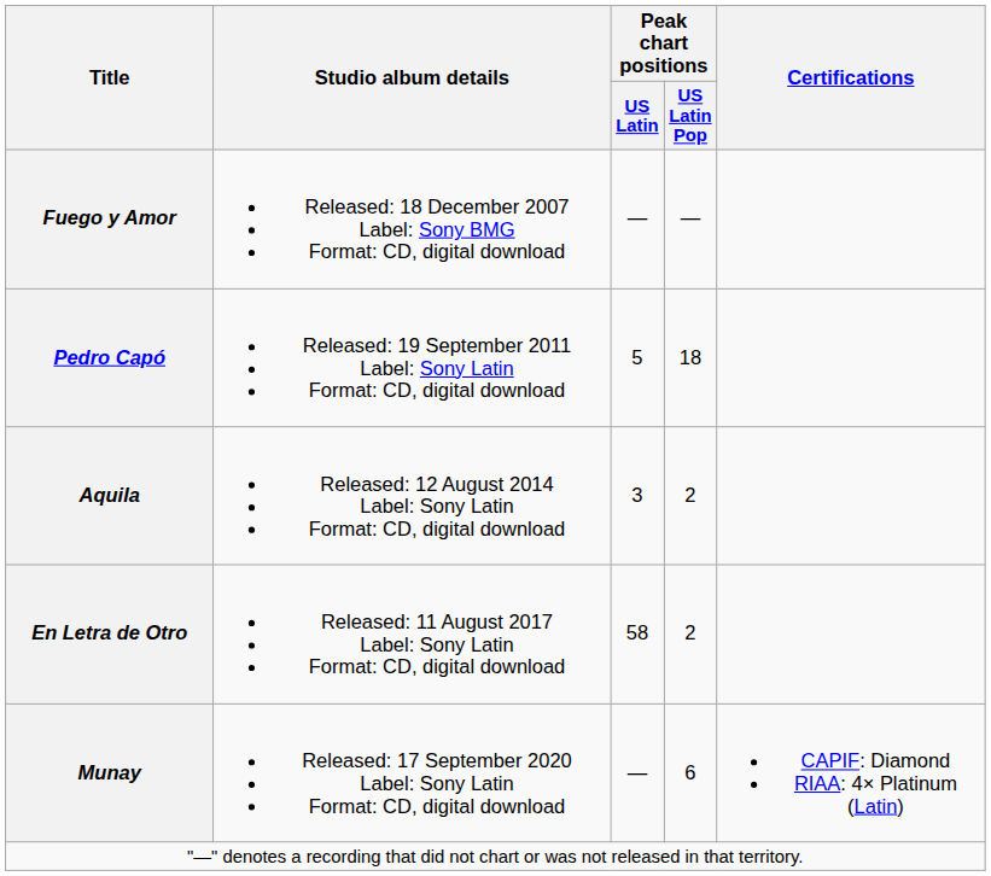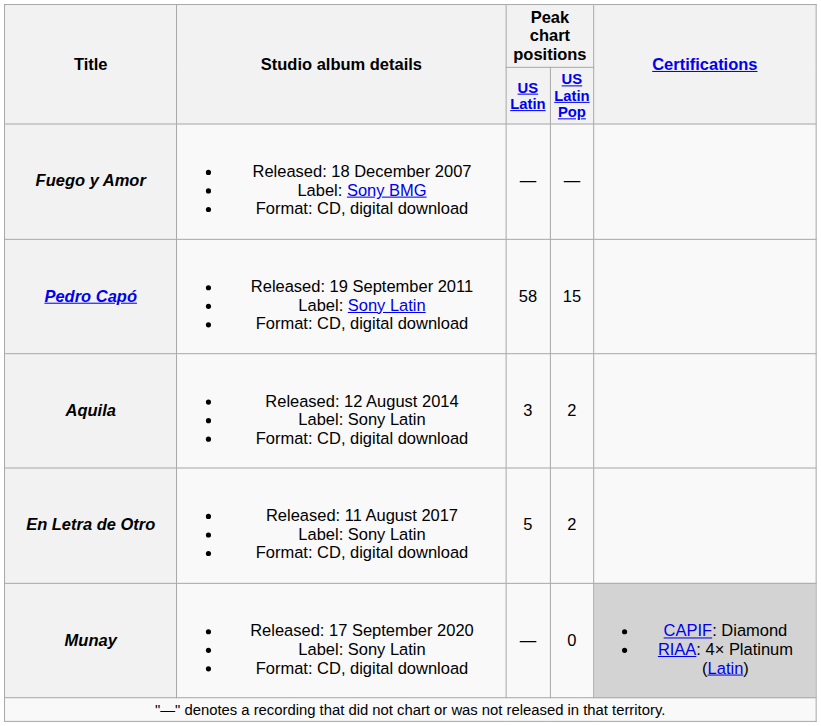 <table class="wikitable plainrowheaders" style="text-align:center;">
 <tr>
 <th scope="col" rowspan="2" style="width:10em;">Title</th>
 <th scope="col" rowspan="2" style="width:19.5em;">Studio album details</th>
 <th scope="col" colspan="2">Peak chart positions</th>
 <th scope="col" rowspan="2" style="width:13em;"><a href='#'>Certifications</a></th>
 </tr>
 <tr>
 <th scope="col" style="width:2.5em;font-size:90%;"><a href='#'>US<br>Latin</a><br></th>
 <th scope="col" style="width:2.5em;font-size:90%;"><a href='#'>US<br>Latin<br>Pop</a><br></th>
 </tr>
 <tr>
 <th scope="row"><em>Fuego y Amor</em></th>
 <td><br><ul><li>Released: 18 December 2007</li><li>Label: <a href='#'>Sony BMG</a></li><li>Format: CD, digital download</li></ul></td>
 <td>—</td>
 <td>—</td>
 <td></td>
 </tr>
 <tr>
 <th scope="row"><em><a href='#'>Pedro Capó</a></em></th>
 <td><br><ul><li>Released: 19 September 2011</li><li>Label: <a href='#'>Sony Latin</a></li><li>Format: CD, digital download</li></ul></td>
-<td>5</td>
-<td>18</td>
+<td>58</td>
+<td>15</td>
 <td></td>
 </tr>
 <tr>
 <th scope="row"><em>Aquila</em></th>
 <td><br><ul><li>Released: 12 August 2014</li><li>Label: Sony Latin</li><li>Format: CD, digital download</li></ul></td>
 <td>3</td>
 <td>2</td>
 <td></td>
 </tr>
 <tr>
 <th scope="row"><em>En Letra de Otro</em></th>
 <td><br><ul><li>Released: 11 August 2017</li><li>Label: Sony Latin</li><li>Format: CD, digital download</li></ul></td>
-<td>58</td>
+<td>5</td>
 <td>2</td>
 <td></td>
 </tr>
 <tr>
 <th scope="row"><em>Munay</em></th>
 <td><br><ul><li>Released: 17 September 2020</li><li>Label: Sony Latin</li><li>Format: CD, digital download</li></ul></td>
 <td>—</td>
-<td>6</td>
-<td><br><ul><li><a href='#'>CAPIF</a>: Diamond</li><li><a href='#'>RIAA</a>: 4× Platinum <span>(<a href='#'>Latin</a>)</span></li></ul></td>
+<td>0</td>
+<td style="background: lightgrey;"><br><ul><li><a href='#'>CAPIF</a>: Diamond</li><li><a href='#'>RIAA</a>: 4× Platinum <span>(<a href='#'>Latin</a>)</span></li></ul></td>
 </tr>
 <tr>
 <td colspan="15" style="font-size:90%">"—" denotes a recording that did not chart or was not released in that territory.</td>
 </tr>
 </table>
